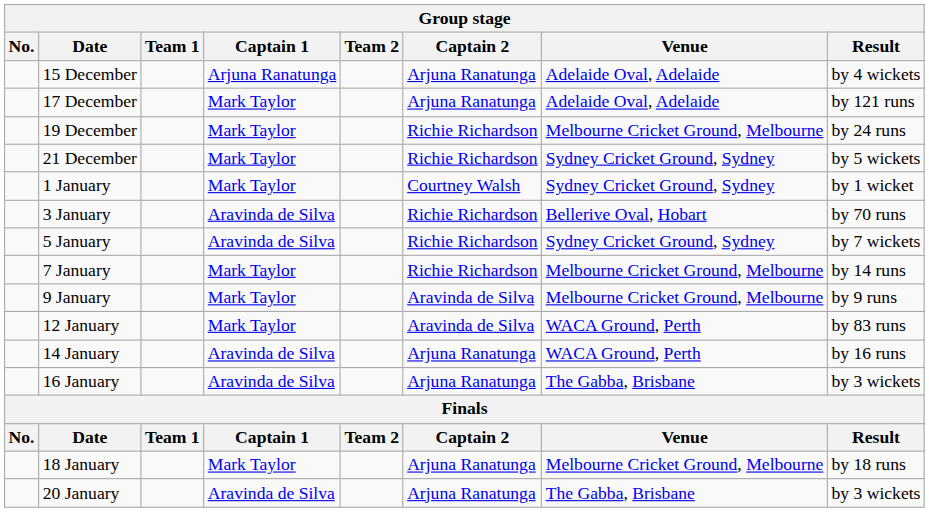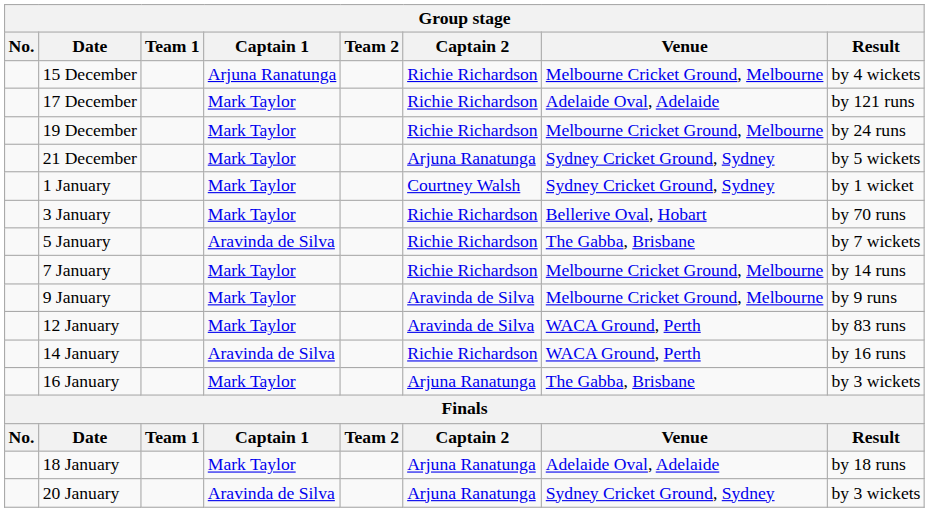 <table class="wikitable">
 <tr>
 <th colspan="9">Group stage</th>
 </tr>
 <tr>
 <th>No.</th>
 <th>Date</th>
 <th>Team 1</th>
 <th>Captain 1</th>
 <th>Team 2</th>
 <th>Captain 2</th>
 <th>Venue</th>
 <th>Result</th>
 </tr>
 <tr>
 <td></td>
 <td>15 December</td>
 <td></td>
 <td><a href='#'>Arjuna Ranatunga</a></td>
 <td></td>
-<td><a href='#'>Arjuna Ranatunga</a></td>
-<td><a href='#'>Adelaide Oval</a>, <a href='#'>Adelaide</a></td>
+<td><a href='#'>Richie Richardson</a></td>
+<td><a href='#'>Melbourne Cricket Ground</a>, <a href='#'>Melbourne</a></td>
 <td> by 4 wickets</td>
 </tr>
 <tr>
 <td></td>
 <td>17 December</td>
 <td></td>
 <td><a href='#'>Mark Taylor</a></td>
 <td></td>
-<td><a href='#'>Arjuna Ranatunga</a></td>
+<td><a href='#'>Richie Richardson</a></td>
 <td><a href='#'>Adelaide Oval</a>, <a href='#'>Adelaide</a></td>
 <td> by 121 runs</td>
 </tr>
 <tr>
 <td></td>
 <td>19 December</td>
 <td></td>
 <td><a href='#'>Mark Taylor</a></td>
 <td></td>
 <td><a href='#'>Richie Richardson</a></td>
 <td><a href='#'>Melbourne Cricket Ground</a>, <a href='#'>Melbourne</a></td>
 <td> by 24 runs</td>
 </tr>
 <tr>
 <td></td>
 <td>21 December</td>
 <td></td>
 <td><a href='#'>Mark Taylor</a></td>
 <td></td>
-<td><a href='#'>Richie Richardson</a></td>
+<td><a href='#'>Arjuna Ranatunga</a></td>
 <td><a href='#'>Sydney Cricket Ground</a>, <a href='#'>Sydney</a></td>
 <td> by 5 wickets</td>
 </tr>
 <tr>
 <td></td>
 <td>1 January</td>
 <td></td>
 <td><a href='#'>Mark Taylor</a></td>
 <td></td>
 <td><a href='#'>Courtney Walsh</a></td>
 <td><a href='#'>Sydney Cricket Ground</a>, <a href='#'>Sydney</a></td>
 <td> by 1 wicket</td>
 </tr>
 <tr>
 <td></td>
 <td>3 January</td>
 <td></td>
-<td><a href='#'>Aravinda de Silva</a></td>
+<td><a href='#'>Mark Taylor</a></td>
 <td></td>
 <td><a href='#'>Richie Richardson</a></td>
 <td><a href='#'>Bellerive Oval</a>, <a href='#'>Hobart</a></td>
 <td> by 70 runs</td>
 </tr>
 <tr>
 <td></td>
 <td>5 January</td>
 <td></td>
 <td><a href='#'>Aravinda de Silva</a></td>
 <td></td>
 <td><a href='#'>Richie Richardson</a></td>
-<td><a href='#'>Sydney Cricket Ground</a>, <a href='#'>Sydney</a></td>
+<td><a href='#'>The Gabba</a>, <a href='#'>Brisbane</a></td>
 <td> by 7 wickets</td>
 </tr>
 <tr>
 <td></td>
 <td>7 January</td>
 <td></td>
 <td><a href='#'>Mark Taylor</a></td>
 <td></td>
 <td><a href='#'>Richie Richardson</a></td>
 <td><a href='#'>Melbourne Cricket Ground</a>, <a href='#'>Melbourne</a></td>
 <td> by 14 runs</td>
 </tr>
 <tr>
 <td></td>
 <td>9 January</td>
 <td></td>
 <td><a href='#'>Mark Taylor</a></td>
 <td></td>
 <td><a href='#'>Aravinda de Silva</a></td>
 <td><a href='#'>Melbourne Cricket Ground</a>, <a href='#'>Melbourne</a></td>
 <td> by 9 runs</td>
 </tr>
 <tr>
 <td></td>
 <td>12 January</td>
 <td></td>
 <td><a href='#'>Mark Taylor</a></td>
 <td></td>
 <td><a href='#'>Aravinda de Silva</a></td>
 <td><a href='#'>WACA Ground</a>, <a href='#'>Perth</a></td>
 <td> by 83 runs</td>
 </tr>
 <tr>
 <td></td>
 <td>14 January</td>
 <td></td>
 <td><a href='#'>Aravinda de Silva</a></td>
 <td></td>
-<td><a href='#'>Arjuna Ranatunga</a></td>
+<td><a href='#'>Richie Richardson</a></td>
 <td><a href='#'>WACA Ground</a>, <a href='#'>Perth</a></td>
 <td> by 16 runs</td>
 </tr>
 <tr>
 <td></td>
 <td>16 January</td>
 <td></td>
-<td><a href='#'>Aravinda de Silva</a></td>
+<td><a href='#'>Mark Taylor</a></td>
 <td></td>
 <td><a href='#'>Arjuna Ranatunga</a></td>
 <td><a href='#'>The Gabba</a>, <a href='#'>Brisbane</a></td>
 <td> by 3 wickets</td>
 </tr>
 <tr>
 <th colspan="9">Finals</th>
 </tr>
 <tr>
 <th>No.</th>
 <th>Date</th>
 <th>Team 1</th>
 <th>Captain 1</th>
 <th>Team 2</th>
 <th>Captain 2</th>
 <th>Venue</th>
 <th>Result</th>
 </tr>
 <tr>
 <td></td>
 <td>18 January</td>
 <td></td>
 <td><a href='#'>Mark Taylor</a></td>
 <td></td>
 <td><a href='#'>Arjuna Ranatunga</a></td>
-<td><a href='#'>Melbourne Cricket Ground</a>, <a href='#'>Melbourne</a></td>
+<td><a href='#'>Adelaide Oval</a>, <a href='#'>Adelaide</a></td>
 <td> by 18 runs</td>
 </tr>
 <tr>
 <td></td>
 <td>20 January</td>
 <td></td>
 <td><a href='#'>Aravinda de Silva</a></td>
 <td></td>
 <td><a href='#'>Arjuna Ranatunga</a></td>
-<td><a href='#'>The Gabba</a>, <a href='#'>Brisbane</a></td>
+<td><a href='#'>Sydney Cricket Ground</a>, <a href='#'>Sydney</a></td>
 <td> by 3 wickets</td>
 </tr>
 </table>
